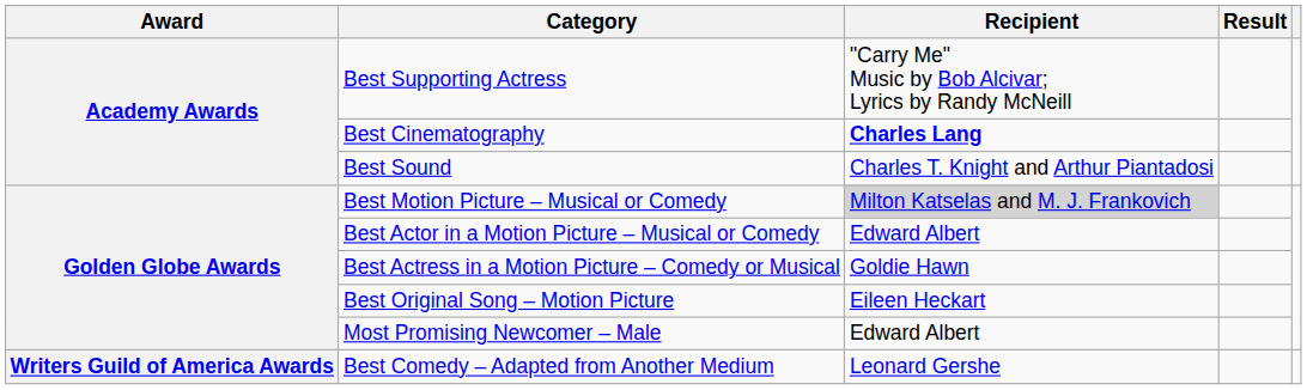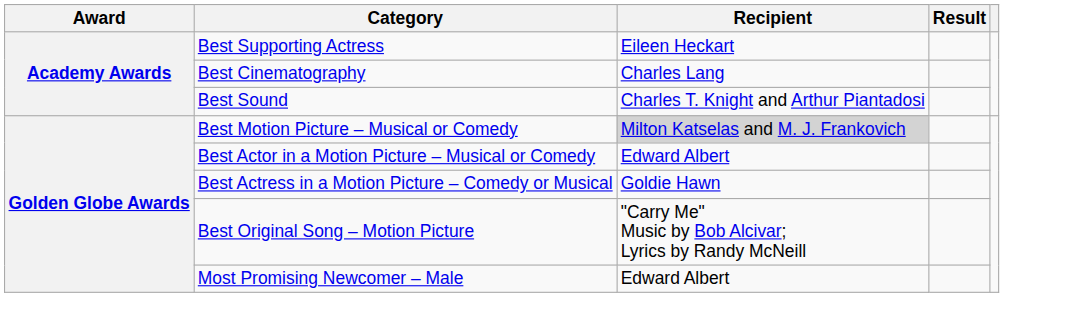 <table class="wikitable plainrowheaders">
 <tr>
 <th>Award</th>
 <th>Category</th>
 <th>Recipient</th>
 <th>Result</th>
 <th></th>
 </tr>
 <tr>
 <th scope="row" rowspan="3"><a href='#'>Academy Awards</a></th>
 <td><a href='#'>Best Supporting Actress</a></td>
-<td>"Carry Me" <br> Music by <a href='#'>Bob Alcivar</a>; <br> Lyrics by Randy McNeill</td>
+<td><a href='#'>Eileen Heckart</a></td>
 <td></td>
 <td rowspan="3" align="center"> <br> </td>
 </tr>
 <tr>
 <td><a href='#'>Best Cinematography</a></td>
-<td><strong><a href='#'>Charles Lang</a></strong></td>
+<td><a href='#'>Charles Lang</a></td>
 <td></td>
 </tr>
 <tr>
 <td><a href='#'>Best Sound</a></td>
 <td><a href='#'>Charles T. Knight</a> and <a href='#'>Arthur Piantadosi</a></td>
 <td></td>
 </tr>
 <tr>
 <th scope="row" rowspan="5"><a href='#'>Golden Globe Awards</a></th>
 <td><a href='#'>Best Motion Picture – Musical or Comedy</a></td>
 <td style="background: lightgrey;"><a href='#'>Milton Katselas</a> and <a href='#'>M. J. Frankovich</a></td>
 <td></td>
 <td rowspan="5" align="center"></td>
 </tr>
 <tr>
 <td><a href='#'>Best Actor in a Motion Picture – Musical or Comedy</a></td>
 <td><a href='#'>Edward Albert</a></td>
 <td></td>
 </tr>
 <tr>
 <td><a href='#'>Best Actress in a Motion Picture – Comedy or Musical</a></td>
 <td><a href='#'>Goldie Hawn</a></td>
 <td></td>
 </tr>
 <tr>
 <td><a href='#'>Best Original Song – Motion Picture</a></td>
-<td><a href='#'>Eileen Heckart</a></td>
+<td>"Carry Me" <br> Music by <a href='#'>Bob Alcivar</a>; <br> Lyrics by Randy McNeill</td>
 <td></td>
 </tr>
 <tr>
 <td><a href='#'>Most Promising Newcomer – Male</a></td>
 <td>Edward Albert</td>
 <td></td>
 </tr>
-<tr>
-<th scope="row"><a href='#'>Writers Guild of America Awards</a></th>
-<td><a href='#'>Best Comedy – Adapted from Another Medium</a></td>
-<td><a href='#'>Leonard Gershe</a></td>
-<td></td>
-<td align="center"></td>
-</tr>
 </table>
